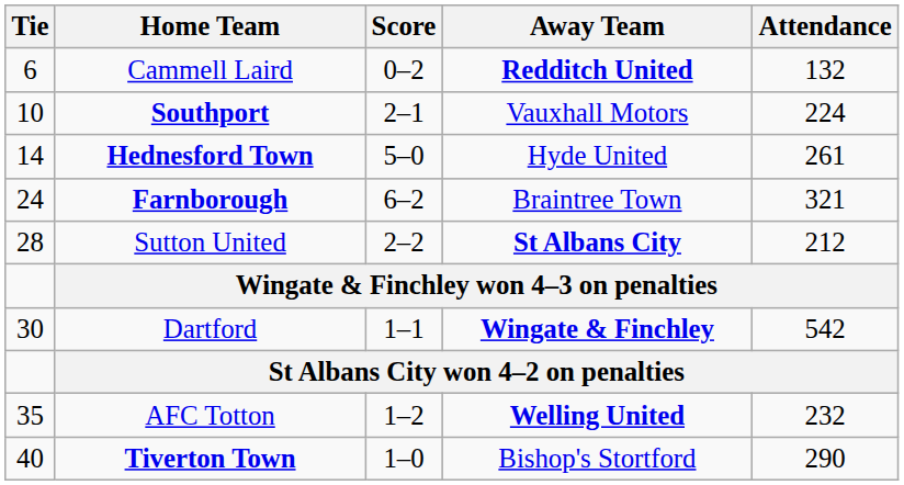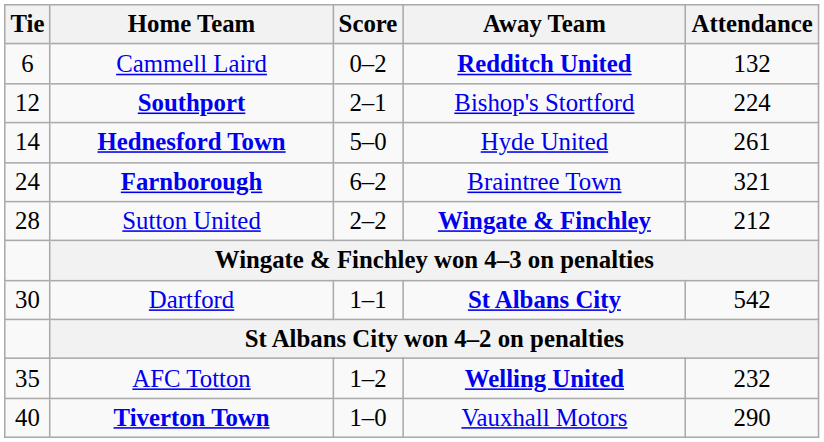 <table class="wikitable" style="text-align:center;">
 <tr>
 <th width=20>Tie</th>
 <th width=175>Home Team</th>
 <th width=20>Score</th>
 <th width=175>Away Team</th>
 <th width=20>Attendance</th>
 </tr>
 <tr>
 <td>6</td>
 <td><a href='#'>Cammell Laird</a></td>
 <td>0–2</td>
 <td><strong><a href='#'>Redditch United</a></strong></td>
 <td>132</td>
 </tr>
 <tr>
-<td>10</td>
+<td>12</td>
 <td><strong><a href='#'>Southport</a></strong></td>
 <td>2–1</td>
-<td><a href='#'>Vauxhall Motors</a></td>
+<td><a href='#'>Bishop's Stortford</a></td>
 <td>224</td>
 </tr>
 <tr>
 <td>14</td>
 <td><strong><a href='#'>Hednesford Town</a></strong></td>
 <td>5–0</td>
 <td><a href='#'>Hyde United</a></td>
 <td>261</td>
 </tr>
 <tr>
 <td>24</td>
 <td><strong><a href='#'>Farnborough</a></strong></td>
 <td>6–2</td>
 <td><a href='#'>Braintree Town</a></td>
 <td>321</td>
 </tr>
 <tr>
 <td>28</td>
 <td><a href='#'>Sutton United</a></td>
 <td>2–2</td>
-<td><strong><a href='#'>St Albans City</a></strong></td>
+<td><strong><a href='#'>Wingate & Finchley</a></strong></td>
 <td>212</td>
 </tr>
 <tr>
 <td></td>
 <th colspan=5>Wingate & Finchley won 4–3 on penalties</th>
 </tr>
 <tr>
 <td>30</td>
 <td><a href='#'>Dartford</a></td>
 <td>1–1</td>
-<td><strong><a href='#'>Wingate & Finchley</a></strong></td>
+<td><strong><a href='#'>St Albans City</a></strong></td>
 <td>542</td>
 </tr>
 <tr>
 <td></td>
 <th colspan=5>St Albans City won 4–2 on penalties</th>
 </tr>
 <tr>
 <td>35</td>
 <td><a href='#'>AFC Totton</a></td>
 <td>1–2</td>
 <td><strong><a href='#'>Welling United</a></strong></td>
 <td>232</td>
 </tr>
 <tr>
 <td>40</td>
 <td><strong><a href='#'>Tiverton Town</a></strong></td>
 <td>1–0</td>
-<td><a href='#'>Bishop's Stortford</a></td>
+<td><a href='#'>Vauxhall Motors</a></td>
 <td>290</td>
 </tr>
 </table>
